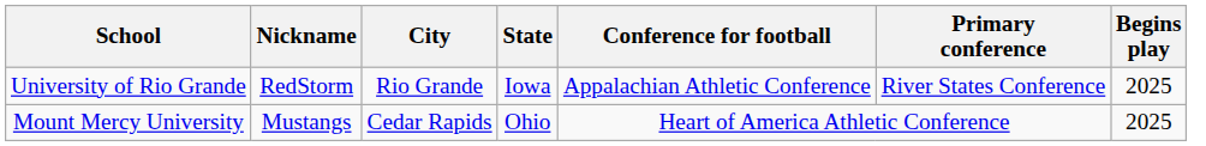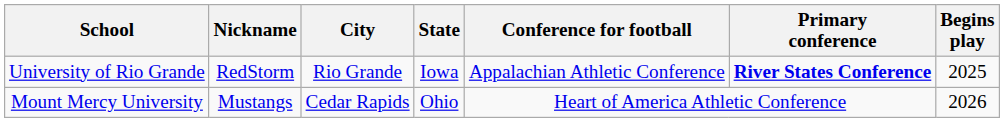 <table class="wikitable" style="text-align:center;">
 <tr>
 <th>School</th>
 <th>Nickname</th>
 <th>City</th>
 <th>State</th>
 <th>Conference for football</th>
 <th>Primary<br>conference</th>
 <th>Begins<br>play</th>
 </tr>
 <tr>
 <td><a href='#'>University of Rio Grande</a></td>
 <td><a href='#'>RedStorm</a></td>
 <td><a href='#'>Rio Grande</a></td>
 <td><a href='#'>Iowa</a></td>
 <td><a href='#'>Appalachian Athletic Conference</a></td>
-<td><a href='#'>River States Conference</a></td>
+<td><strong><a href='#'>River States Conference</a></strong></td>
 <td>2025</td>
 </tr>
 <tr>
 <td><a href='#'>Mount Mercy University</a></td>
 <td><a href='#'>Mustangs</a></td>
 <td><a href='#'>Cedar Rapids</a></td>
 <td><a href='#'>Ohio</a></td>
 <td colspan=2><a href='#'>Heart of America Athletic Conference</a></td>
-<td>2025</td>
+<td>2026</td>
 </tr>
 </table>
